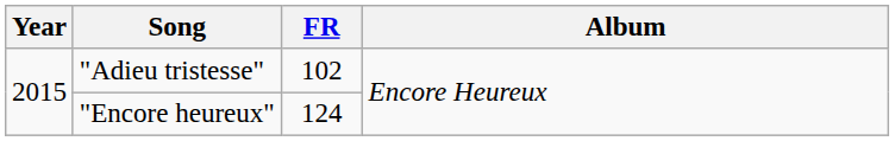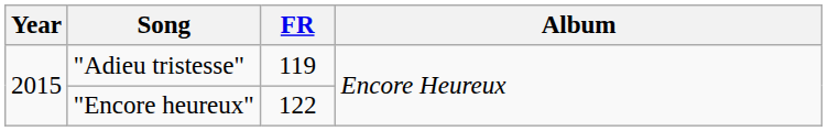 <table class="wikitable">
 <tr>
 <th>Year</th>
 <th>Song</th>
 <th width="40"><a href='#'>FR</a></th>
 <th style="width:300px;">Album</th>
 </tr>
 <tr>
 <td rowspan="2">2015</td>
 <td>"Adieu tristesse"</td>
-<td style="text-align:center;">102</td>
+<td style="text-align:center;">119</td>
 <td rowspan="2"><em>Encore Heureux</em></td>
 </tr>
 <tr>
 <td>"Encore heureux"</td>
-<td style="text-align:center;">124</td>
+<td style="text-align:center;">122</td>
 </tr>
 </table>
